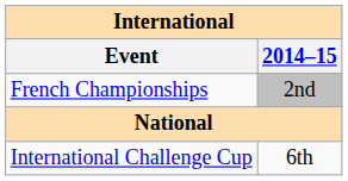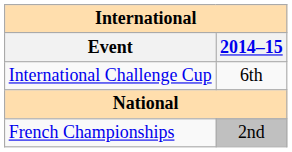 <table class="wikitable" style="text-align:center">
 <tr>
 <th style="background-color: #ffdead; " colspan=2 align=center>International</th>
 </tr>
 <tr>
 <th>Event</th>
 <th><a href='#'>2014–15</a></th>
 </tr>
 <tr>
-<td align=left><a href='#'>French Championships</a></td>
-<td bgcolor=silver>2nd</td>
+<td align=left><a href='#'>International Challenge Cup</a></td>
+<td>6th</td>
 </tr>
 <tr>
 <th style="background-color: #ffdead; " colspan=2 align=center>National</th>
 </tr>
 <tr>
-<td align=left><a href='#'>International Challenge Cup</a></td>
-<td>6th</td>
+<td align=left><a href='#'>French Championships</a></td>
+<td bgcolor=silver>2nd</td>
 </tr>
 </table>
